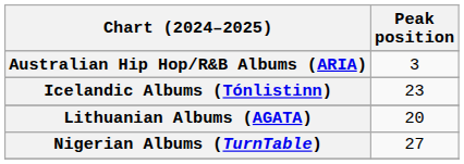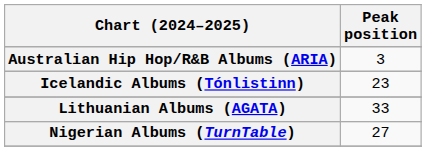 <table class="wikitable sortable plainrowheaders" style="text-align:center">
 <tr>
 <th scope="col">Chart (2024–2025)</th>
 <th scope="col">Peak<br>position</th>
 </tr>
 <tr>
 </tr>
 <tr>
 <th scope="row">Australian Hip Hop/R&B Albums (<a href='#'>ARIA</a>)</th>
 <td>3</td>
 </tr>
 <tr>
 </tr>
 <tr>
 </tr>
 <tr>
 </tr>
 <tr>
 </tr>
 <tr>
 </tr>
 <tr>
 </tr>
 <tr>
 </tr>
 <tr>
 </tr>
 <tr>
 </tr>
 <tr>
 </tr>
 <tr>
 <th scope="row">Icelandic Albums (<a href='#'>Tónlistinn</a>)</th>
 <td>23</td>
 </tr>
 <tr>
 </tr>
 <tr>
 </tr>
 <tr>
 <th scope="row">Lithuanian Albums (<a href='#'>AGATA</a>)</th>
-<td>20</td>
+<td>33</td>
 </tr>
 <tr>
 </tr>
 <tr>
 <th scope="row">Nigerian Albums (<a href='#'><em>TurnTable</em></a>)</th>
 <td>27</td>
 </tr>
 <tr>
 </tr>
 <tr>
 </tr>
 <tr>
 </tr>
 <tr>
 </tr>
 <tr>
 </tr>
 <tr>
 </tr>
 <tr>
 </tr>
 <tr>
 </tr>
 <tr>
 </tr>
 </table>
